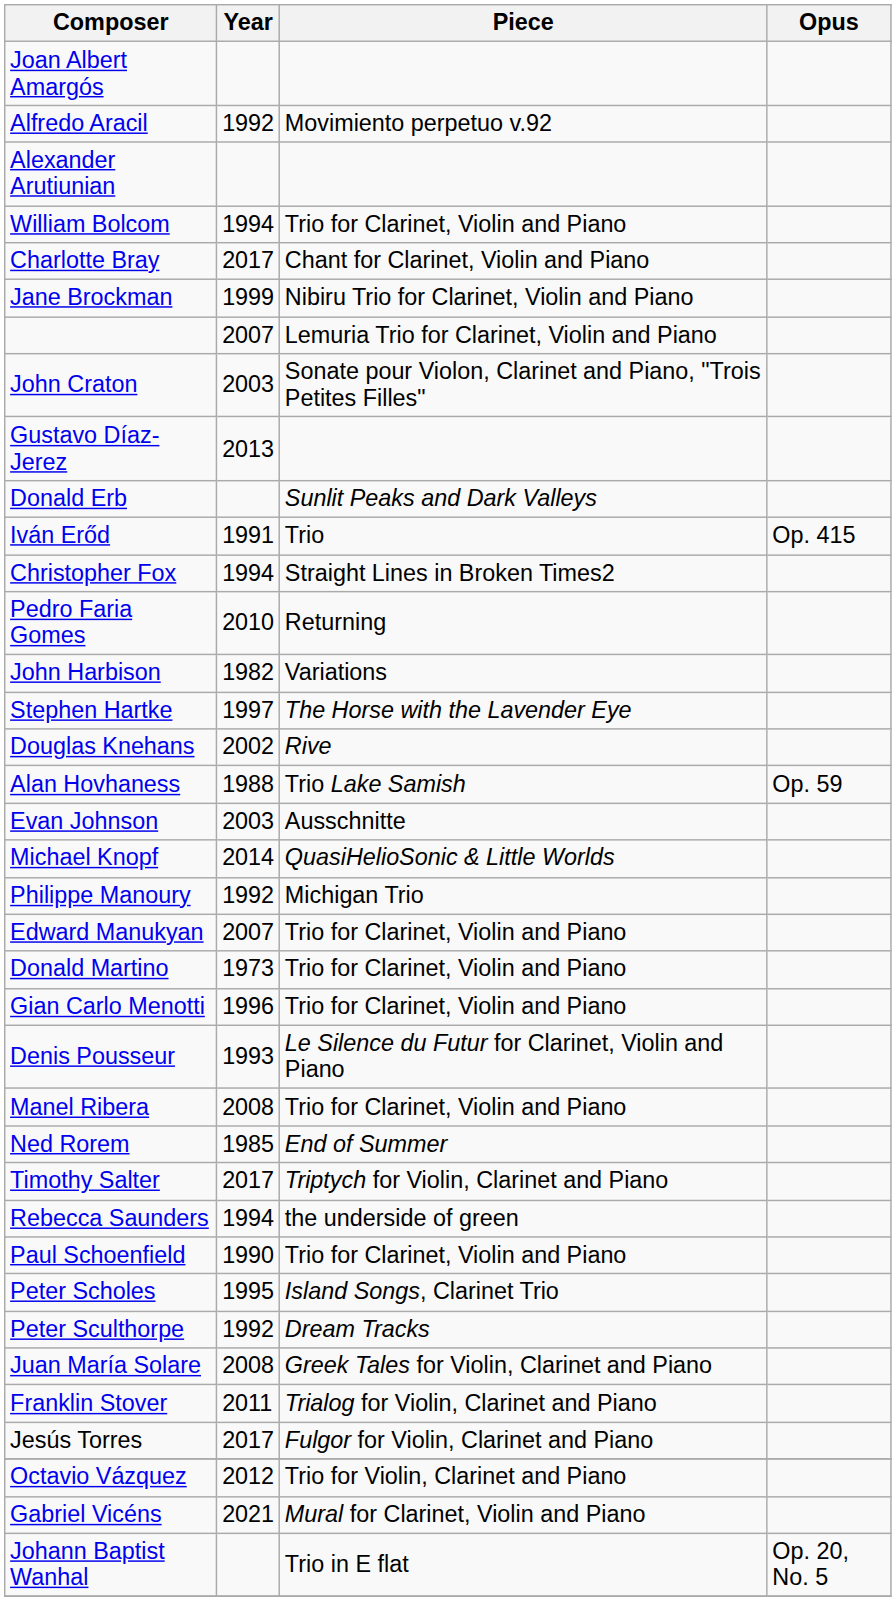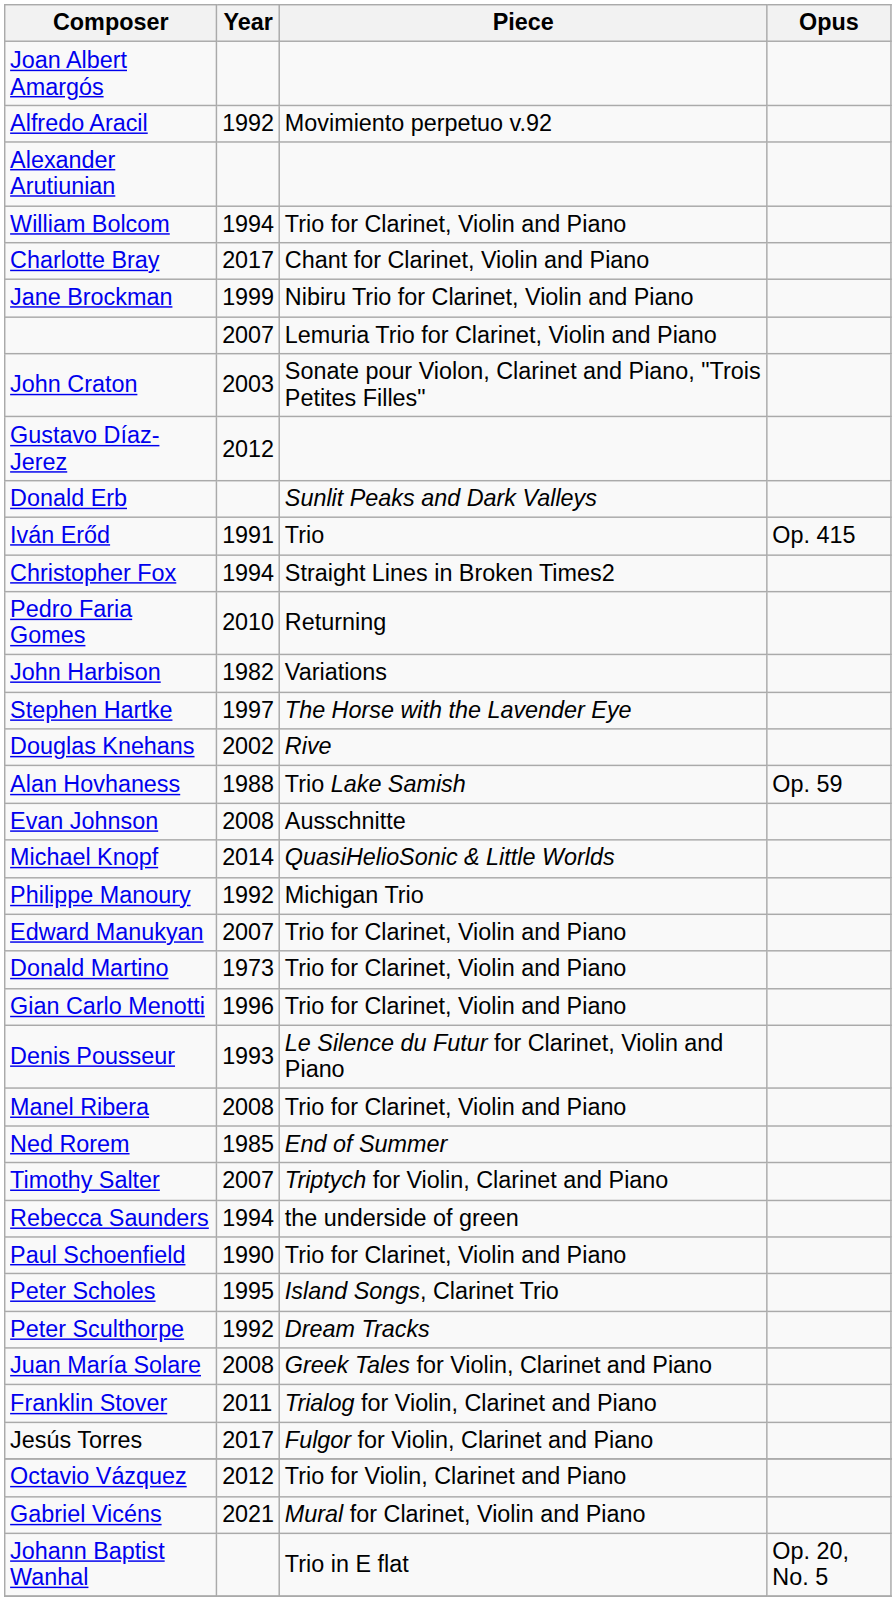 <table class="wikitable">
 <tr>
 <th>Composer</th>
 <th>Year</th>
 <th>Piece</th>
 <th>Opus</th>
 </tr>
 <tr>
 <td><a href='#'>Joan Albert Amargós</a></td>
 <td></td>
 <td></td>
 <td></td>
 </tr>
 <tr>
 <td><a href='#'>Alfredo Aracil</a></td>
 <td>1992</td>
 <td>Movimiento perpetuo v.92</td>
 <td></td>
 </tr>
 <tr>
 <td><a href='#'>Alexander Arutiunian</a></td>
 <td></td>
 <td></td>
 <td></td>
 </tr>
 <tr>
 <td><a href='#'>William Bolcom</a></td>
 <td>1994</td>
 <td>Trio for Clarinet, Violin and Piano</td>
 <td></td>
 </tr>
 <tr>
 <td><a href='#'>Charlotte Bray</a></td>
 <td>2017</td>
 <td>Chant for Clarinet, Violin and Piano</td>
 <td></td>
 </tr>
 <tr>
 <td><a href='#'>Jane Brockman</a></td>
 <td>1999</td>
 <td>Nibiru Trio for Clarinet, Violin and Piano</td>
 <td></td>
 </tr>
 <tr>
 <td></td>
 <td>2007</td>
 <td>Lemuria Trio for Clarinet, Violin and Piano</td>
 <td></td>
 </tr>
 <tr>
 <td><a href='#'>John Craton</a></td>
 <td>2003</td>
 <td>Sonate pour Violon, Clarinet and Piano, "Trois Petites Filles"</td>
 <td></td>
 </tr>
 <tr>
 <td><a href='#'>Gustavo Díaz-Jerez</a></td>
-<td>2013</td>
+<td>2012</td>
 <td></td>
 <td></td>
 </tr>
 <tr>
 <td><a href='#'>Donald Erb</a></td>
 <td></td>
 <td><em>Sunlit Peaks and Dark Valleys</em></td>
 <td></td>
 </tr>
 <tr>
 <td><a href='#'>Iván Erőd</a></td>
 <td>1991</td>
 <td>Trio</td>
 <td>Op. 415</td>
 </tr>
 <tr>
 <td><a href='#'>Christopher Fox</a></td>
 <td>1994</td>
 <td>Straight Lines in Broken Times2</td>
 <td></td>
 </tr>
 <tr>
 <td><a href='#'>Pedro Faria Gomes</a></td>
 <td>2010</td>
 <td>Returning</td>
 <td></td>
 </tr>
 <tr>
 <td><a href='#'>John Harbison</a></td>
 <td>1982</td>
 <td>Variations</td>
 <td></td>
 </tr>
 <tr>
 <td><a href='#'>Stephen Hartke</a></td>
 <td>1997</td>
 <td><em>The Horse with the Lavender Eye</em></td>
 <td></td>
 </tr>
 <tr>
 <td><a href='#'>Douglas Knehans</a></td>
 <td>2002</td>
 <td><em>Rive</em></td>
 <td></td>
 </tr>
 <tr>
 <td><a href='#'>Alan Hovhaness</a></td>
 <td>1988</td>
 <td>Trio <em>Lake Samish</em></td>
 <td>Op. 59</td>
 </tr>
 <tr>
 <td><a href='#'>Evan Johnson</a></td>
-<td>2003</td>
+<td>2008</td>
 <td>Ausschnitte</td>
 <td></td>
 </tr>
 <tr>
 <td><a href='#'>Michael Knopf</a></td>
 <td>2014</td>
 <td><em>QuasiHelioSonic & Little Worlds</em></td>
 <td></td>
 </tr>
 <tr>
 <td><a href='#'>Philippe Manoury</a></td>
 <td>1992</td>
 <td>Michigan Trio</td>
 <td></td>
 </tr>
 <tr>
 <td><a href='#'>Edward Manukyan</a></td>
 <td>2007</td>
 <td>Trio for Clarinet, Violin and Piano</td>
 <td></td>
 </tr>
 <tr>
 <td><a href='#'>Donald Martino</a></td>
 <td>1973</td>
 <td>Trio for Clarinet, Violin and Piano</td>
 <td></td>
 </tr>
 <tr>
 <td><a href='#'>Gian Carlo Menotti</a></td>
 <td>1996</td>
 <td>Trio for Clarinet, Violin and Piano</td>
 <td></td>
 </tr>
 <tr>
 <td><a href='#'>Denis Pousseur</a></td>
 <td>1993</td>
 <td><em>Le Silence du Futur</em> for Clarinet, Violin and Piano</td>
 <td></td>
 </tr>
 <tr>
 <td><a href='#'>Manel Ribera</a></td>
 <td>2008</td>
 <td>Trio for Clarinet, Violin and Piano</td>
 <td></td>
 </tr>
 <tr>
 <td><a href='#'>Ned Rorem</a></td>
 <td>1985</td>
 <td><em>End of Summer</em></td>
 <td></td>
 </tr>
 <tr>
 <td><a href='#'>Timothy Salter</a></td>
-<td>2017</td>
+<td>2007</td>
 <td><em>Triptych</em> for Violin, Clarinet and Piano</td>
 <td></td>
 </tr>
 <tr>
 <td><a href='#'>Rebecca Saunders</a></td>
 <td>1994</td>
 <td>the underside of green</td>
 <td></td>
 </tr>
 <tr>
 <td><a href='#'>Paul Schoenfield</a></td>
 <td>1990</td>
 <td>Trio for Clarinet, Violin and Piano</td>
 <td></td>
 </tr>
 <tr>
 <td><a href='#'>Peter Scholes</a></td>
 <td>1995</td>
 <td><em>Island Songs</em>, Clarinet Trio</td>
 <td></td>
 </tr>
 <tr>
 <td><a href='#'>Peter Sculthorpe</a></td>
 <td>1992</td>
 <td><em>Dream Tracks</em></td>
 <td></td>
 </tr>
 <tr>
 <td><a href='#'>Juan María Solare</a></td>
 <td>2008</td>
 <td><em>Greek Tales</em> for Violin, Clarinet and Piano</td>
 <td></td>
 </tr>
 <tr>
 <td><a href='#'>Franklin Stover</a></td>
 <td>2011</td>
 <td><em>Trialog</em> for Violin, Clarinet and Piano</td>
 <td></td>
 </tr>
 <tr>
 <td>Jesús Torres</td>
 <td>2017</td>
 <td><em>Fulgor</em> for Violin, Clarinet and Piano</td>
 <td></td>
 </tr>
 <tr>
 </tr>
 <tr>
 </tr>
 <tr>
 <td><a href='#'>Octavio Vázquez</a></td>
 <td>2012</td>
 <td>Trio for Violin, Clarinet and Piano</td>
 <td></td>
 </tr>
 <tr>
 <td><a href='#'>Gabriel Vicéns</a></td>
 <td>2021</td>
 <td><em>Mural</em> for Clarinet, Violin and Piano</td>
 <td></td>
 </tr>
 <tr>
 <td><a href='#'>Johann Baptist Wanhal</a></td>
 <td></td>
 <td>Trio in E flat</td>
 <td>Op. 20, No. 5</td>
 </tr>
 <tr>
 </tr>
 </table>
